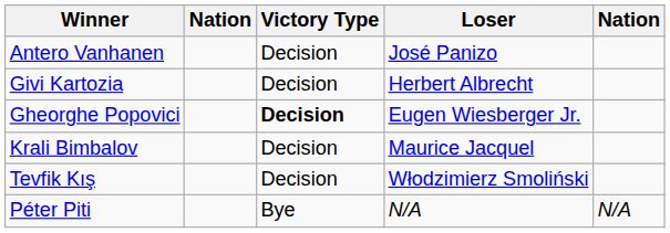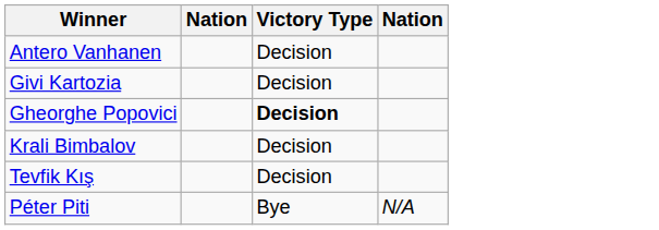 <table class="wikitable sortable" style="text-align:left;">
 <tr>
 <th>Winner</th>
 <th>Nation</th>
 <th>Victory Type</th>
-<th>Loser</th>
 <th>Nation</th>
 </tr>
 <tr>
 <td><a href='#'>Antero Vanhanen</a></td>
 <td></td>
 <td>Decision</td>
-<td><a href='#'>José Panizo</a></td>
 <td></td>
 </tr>
 <tr>
 <td><a href='#'>Givi Kartozia</a></td>
 <td></td>
 <td>Decision</td>
-<td><a href='#'>Herbert Albrecht</a></td>
 <td></td>
 </tr>
 <tr>
 <td><a href='#'>Gheorghe Popovici</a></td>
 <td></td>
 <td><strong>Decision</strong></td>
-<td><a href='#'>Eugen Wiesberger Jr.</a></td>
 <td></td>
 </tr>
 <tr>
 <td><a href='#'>Krali Bimbalov</a></td>
 <td></td>
 <td>Decision</td>
-<td><a href='#'>Maurice Jacquel</a></td>
 <td></td>
 </tr>
 <tr>
 <td><a href='#'>Tevfik Kış</a></td>
 <td></td>
 <td>Decision</td>
-<td><a href='#'>Włodzimierz Smoliński</a></td>
 <td></td>
 </tr>
 <tr>
 <td><a href='#'>Péter Piti</a></td>
 <td></td>
 <td>Bye</td>
 <td><em>N/A</em></td>
-<td><em>N/A</em></td>
 </tr>
 </table>
